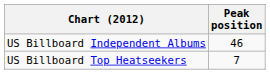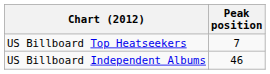 <table class=wikitable>
 <tr>
 <th>Chart (2012)</th>
 <th>Peak<br>position</th>
 </tr>
 <tr>
+<td>US Billboard <a href='#'>Top Heatseekers</a></td>
+<td align="center">7</td>
+</tr>
+<tr>
 <td>US Billboard <a href='#'>Independent Albums</a></td>
 <td align="center">46</td>
 </tr>
-<tr>
-<td>US Billboard <a href='#'>Top Heatseekers</a></td>
-<td align="center">7</td>
-</tr>
 </table>
